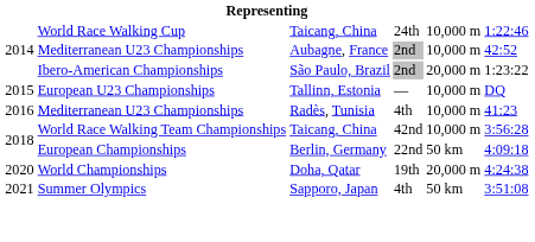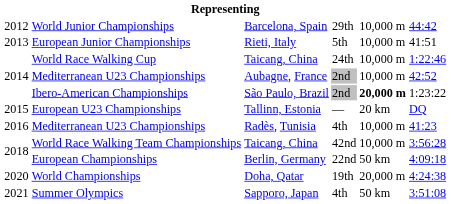 <table>
 <tr>
 <th colspan="6">Representing </th>
+</tr>
+<tr>
+<td>2012</td>
+<td><a href='#'>World Junior Championships</a></td>
+<td><a href='#'>Barcelona, Spain</a></td>
+<td>29th</td>
+<td>10,000 m</td>
+<td><a href='#'>44:42</a></td>
+</tr>
+<tr>
+<td>2013</td>
+<td><a href='#'>European Junior Championships</a></td>
+<td><a href='#'>Rieti, Italy</a></td>
+<td>5th</td>
+<td>10,000 m</td>
+<td>41:51</td>
 </tr>
 <tr>
 <td rowspan=3>2014</td>
 <td><a href='#'>World Race Walking Cup</a></td>
 <td><a href='#'>Taicang, China</a></td>
 <td>24th</td>
 <td>10,000 m</td>
 <td><a href='#'>1:22:46</a></td>
 </tr>
 <tr>
 <td><a href='#'>Mediterranean U23 Championships</a></td>
 <td><a href='#'>Aubagne</a>, <a href='#'>France</a></td>
 <td bgcolor="silver">2nd</td>
 <td>10,000 m</td>
 <td><a href='#'>42:52</a></td>
 </tr>
 <tr>
 <td><a href='#'>Ibero-American Championships</a></td>
 <td><a href='#'>São Paulo, Brazil</a></td>
 <td bgcolor="silver">2nd</td>
-<td>20,000 m</td>
+<td><strong>20,000 m</strong></td>
 <td>1:23:22</td>
 </tr>
 <tr>
 <td>2015</td>
 <td><a href='#'>European U23 Championships</a></td>
 <td><a href='#'>Tallinn, Estonia</a></td>
 <td>—</td>
-<td>10,000 m</td>
+<td>20 km</td>
 <td><a href='#'>DQ</a></td>
 </tr>
 <tr>
 <td>2016</td>
 <td><a href='#'>Mediterranean U23 Championships</a></td>
 <td><a href='#'>Radès</a>, <a href='#'>Tunisia</a></td>
 <td>4th</td>
 <td>10,000 m</td>
 <td><a href='#'>41:23</a></td>
 </tr>
 <tr>
 <td rowspan=2>2018</td>
 <td><a href='#'>World Race Walking Team Championships</a></td>
 <td><a href='#'>Taicang, China</a></td>
 <td>42nd</td>
 <td>10,000 m</td>
 <td><a href='#'>3:56:28</a></td>
 </tr>
 <tr>
 <td><a href='#'>European Championships</a></td>
 <td><a href='#'>Berlin, Germany</a></td>
 <td>22nd</td>
 <td>50 km</td>
 <td><a href='#'>4:09:18</a></td>
 </tr>
 <tr>
 <td>2020</td>
 <td><a href='#'>World Championships</a></td>
 <td><a href='#'>Doha, Qatar</a></td>
 <td>19th</td>
 <td>20,000 m</td>
 <td><a href='#'>4:24:38</a></td>
 </tr>
 <tr>
 <td>2021</td>
 <td><a href='#'>Summer Olympics</a></td>
 <td><a href='#'>Sapporo, Japan</a></td>
 <td>4th</td>
 <td>50 km</td>
 <td><a href='#'>3:51:08</a></td>
 </tr>
 </table>
